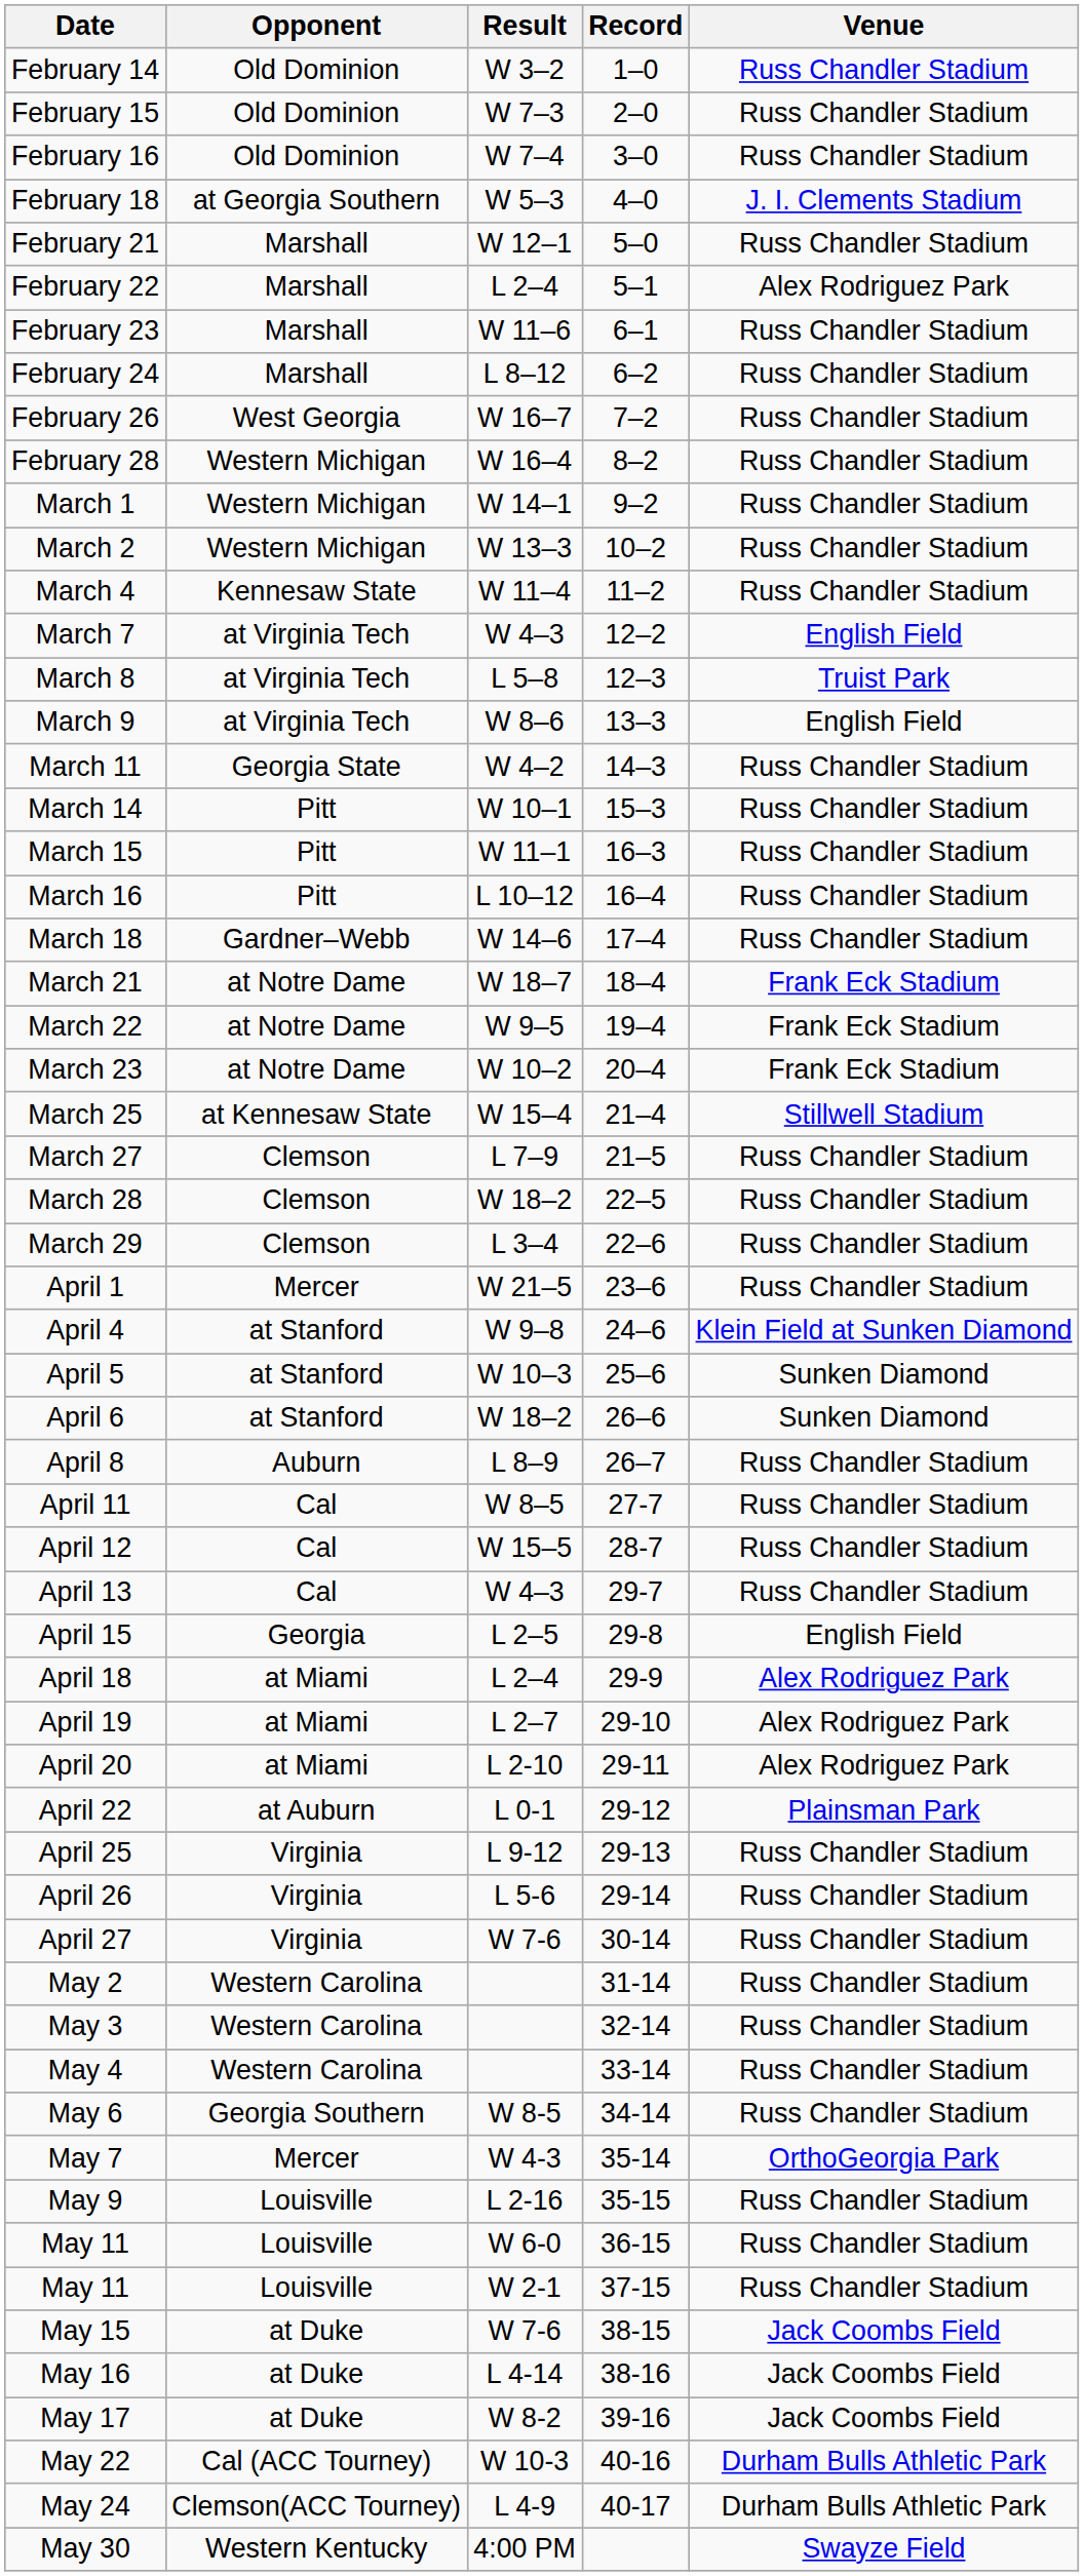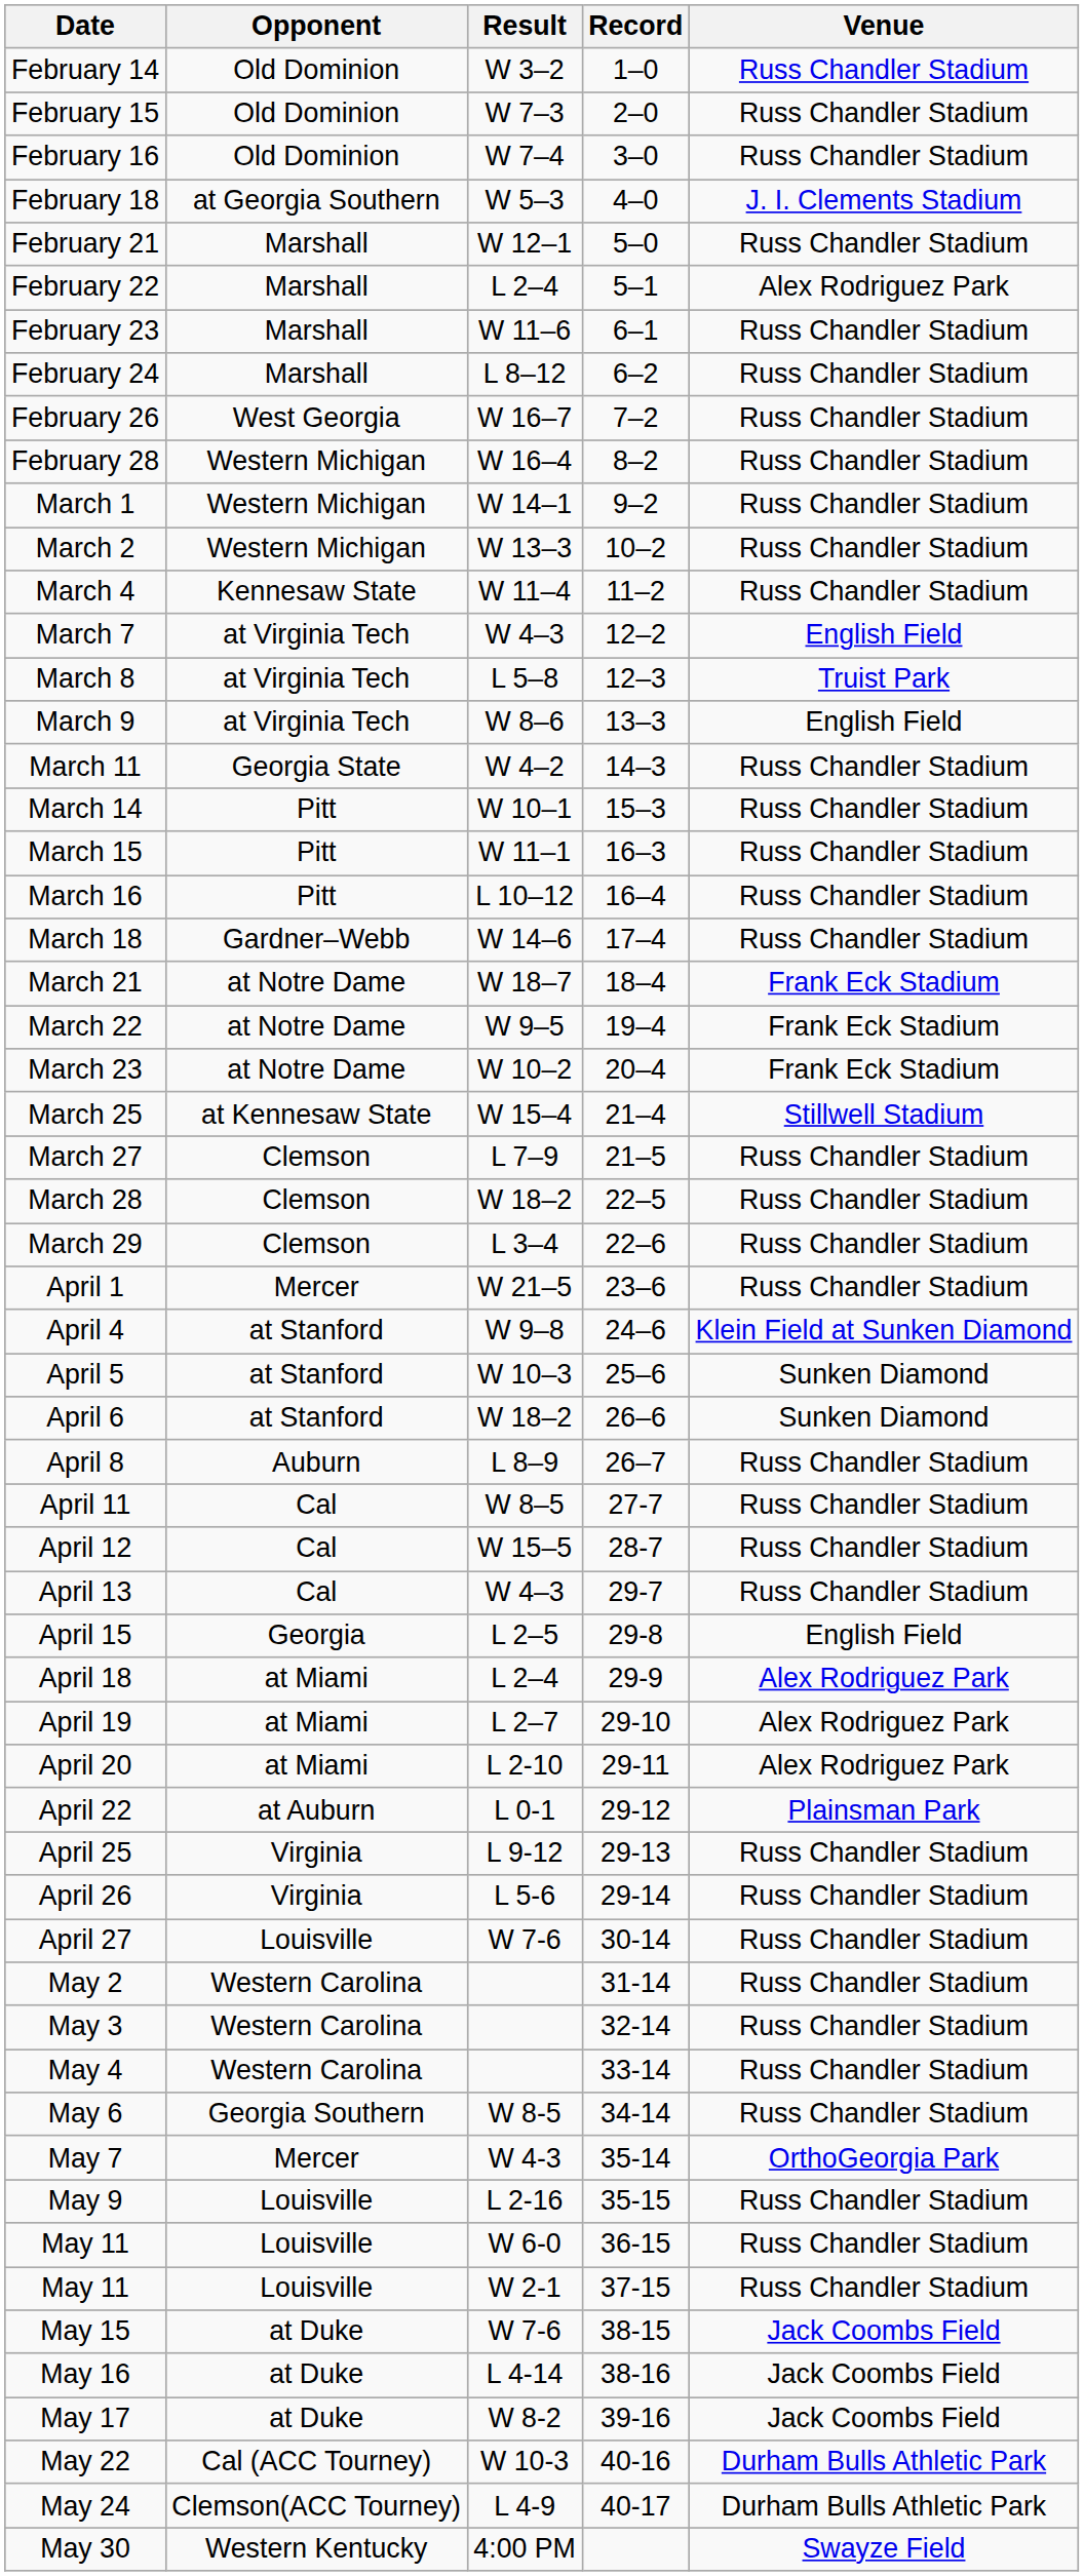 <table class="wikitable" style="text-align:center;">
 <tr>
 <th>Date</th>
 <th>Opponent</th>
 <th>Result</th>
 <th>Record</th>
 <th>Venue</th>
 </tr>
 <tr>
 <td>February 14</td>
 <td>Old Dominion</td>
 <td>W 3–2</td>
 <td>1–0</td>
 <td><a href='#'>Russ Chandler Stadium</a></td>
 </tr>
 <tr>
 <td>February 15</td>
 <td>Old Dominion</td>
 <td>W 7–3</td>
 <td>2–0</td>
 <td>Russ Chandler Stadium</td>
 </tr>
 <tr>
 <td>February 16</td>
 <td>Old Dominion</td>
 <td>W 7–4</td>
 <td>3–0</td>
 <td>Russ Chandler Stadium</td>
 </tr>
 <tr>
 <td>February 18</td>
 <td>at Georgia Southern</td>
 <td>W 5–3</td>
 <td>4–0</td>
 <td><a href='#'>J. I. Clements Stadium</a></td>
 </tr>
 <tr>
 <td>February 21</td>
 <td>Marshall</td>
 <td>W 12–1</td>
 <td>5–0</td>
 <td>Russ Chandler Stadium</td>
 </tr>
 <tr>
 <td>February 22</td>
 <td>Marshall</td>
 <td>L 2–4</td>
 <td>5–1</td>
 <td>Alex Rodriguez Park</td>
 </tr>
 <tr>
 <td>February 23</td>
 <td>Marshall</td>
 <td>W 11–6</td>
 <td>6–1</td>
 <td>Russ Chandler Stadium</td>
 </tr>
 <tr>
 <td>February 24</td>
 <td>Marshall</td>
 <td>L 8–12</td>
 <td>6–2</td>
 <td>Russ Chandler Stadium</td>
 </tr>
 <tr>
 <td>February 26</td>
 <td>West Georgia</td>
 <td>W 16–7</td>
 <td>7–2</td>
 <td>Russ Chandler Stadium</td>
 </tr>
 <tr>
 <td>February 28</td>
 <td>Western Michigan</td>
 <td>W 16–4</td>
 <td>8–2</td>
 <td>Russ Chandler Stadium</td>
 </tr>
 <tr>
 <td>March 1</td>
 <td>Western Michigan</td>
 <td>W 14–1</td>
 <td>9–2</td>
 <td>Russ Chandler Stadium</td>
 </tr>
 <tr>
 <td>March 2</td>
 <td>Western Michigan</td>
 <td>W 13–3</td>
 <td>10–2</td>
 <td>Russ Chandler Stadium</td>
 </tr>
 <tr>
 <td>March 4</td>
 <td>Kennesaw State</td>
 <td>W 11–4</td>
 <td>11–2</td>
 <td>Russ Chandler Stadium</td>
 </tr>
 <tr>
 <td>March 7</td>
 <td>at Virginia Tech</td>
 <td>W 4–3</td>
 <td>12–2</td>
 <td><a href='#'>English Field</a></td>
 </tr>
 <tr>
 <td>March 8</td>
 <td>at Virginia Tech</td>
 <td>L 5–8</td>
 <td>12–3</td>
 <td><a href='#'>Truist Park</a></td>
 </tr>
 <tr>
 <td>March 9</td>
 <td>at Virginia Tech</td>
 <td>W 8–6</td>
 <td>13–3</td>
 <td>English Field</td>
 </tr>
 <tr>
 <td>March 11</td>
 <td>Georgia State</td>
 <td>W 4–2</td>
 <td>14–3</td>
 <td>Russ Chandler Stadium</td>
 </tr>
 <tr>
 <td>March 14</td>
 <td>Pitt</td>
 <td>W 10–1</td>
 <td>15–3</td>
 <td>Russ Chandler Stadium</td>
 </tr>
 <tr>
 <td>March 15</td>
 <td>Pitt</td>
 <td>W 11–1</td>
 <td>16–3</td>
 <td>Russ Chandler Stadium</td>
 </tr>
 <tr>
 <td>March 16</td>
 <td>Pitt</td>
 <td>L 10–12</td>
 <td>16–4</td>
 <td>Russ Chandler Stadium</td>
 </tr>
 <tr>
 <td>March 18</td>
 <td>Gardner–Webb</td>
 <td>W 14–6</td>
 <td>17–4</td>
 <td>Russ Chandler Stadium</td>
 </tr>
 <tr>
 <td>March 21</td>
 <td>at Notre Dame</td>
 <td>W 18–7</td>
 <td>18–4</td>
 <td><a href='#'>Frank Eck Stadium</a></td>
 </tr>
 <tr>
 <td>March 22</td>
 <td>at Notre Dame</td>
 <td>W 9–5</td>
 <td>19–4</td>
 <td>Frank Eck Stadium</td>
 </tr>
 <tr>
 <td>March 23</td>
 <td>at Notre Dame</td>
 <td>W 10–2</td>
 <td>20–4</td>
 <td>Frank Eck Stadium</td>
 </tr>
 <tr>
 <td>March 25</td>
 <td>at Kennesaw State</td>
 <td>W 15–4</td>
 <td>21–4</td>
 <td><a href='#'>Stillwell Stadium</a></td>
 </tr>
 <tr>
 <td>March 27</td>
 <td>Clemson</td>
 <td>L 7–9</td>
 <td>21–5</td>
 <td>Russ Chandler Stadium</td>
 </tr>
 <tr>
 <td>March 28</td>
 <td>Clemson</td>
 <td>W 18–2</td>
 <td>22–5</td>
 <td>Russ Chandler Stadium</td>
 </tr>
 <tr>
 <td>March 29</td>
 <td>Clemson</td>
 <td>L 3–4</td>
 <td>22–6</td>
 <td>Russ Chandler Stadium</td>
 </tr>
 <tr>
 <td>April 1</td>
 <td>Mercer</td>
 <td>W 21–5</td>
 <td>23–6</td>
 <td>Russ Chandler Stadium</td>
 </tr>
 <tr>
 <td>April 4</td>
 <td>at Stanford</td>
 <td>W 9–8</td>
 <td>24–6</td>
 <td><a href='#'>Klein Field at Sunken Diamond</a></td>
 </tr>
 <tr>
 <td>April 5</td>
 <td>at Stanford</td>
 <td>W 10–3</td>
 <td>25–6</td>
 <td>Sunken Diamond</td>
 </tr>
 <tr>
 <td>April 6</td>
 <td>at Stanford</td>
 <td>W 18–2</td>
 <td>26–6</td>
 <td>Sunken Diamond</td>
 </tr>
 <tr>
 <td>April 8</td>
 <td>Auburn</td>
 <td>L 8–9</td>
 <td>26–7</td>
 <td>Russ Chandler Stadium</td>
 </tr>
 <tr>
 <td>April 11</td>
 <td>Cal</td>
 <td>W 8–5</td>
 <td>27-7</td>
 <td>Russ Chandler Stadium</td>
 </tr>
 <tr>
 <td>April 12</td>
 <td>Cal</td>
 <td>W 15–5</td>
 <td>28-7</td>
 <td>Russ Chandler Stadium</td>
 </tr>
 <tr>
 <td>April 13</td>
 <td>Cal</td>
 <td>W 4–3</td>
 <td>29-7</td>
 <td>Russ Chandler Stadium</td>
 </tr>
 <tr>
 <td>April 15</td>
 <td>Georgia</td>
 <td>L 2–5</td>
 <td>29-8</td>
 <td>English Field</td>
 </tr>
 <tr>
 <td>April 18</td>
 <td>at Miami</td>
 <td>L 2–4</td>
 <td>29-9</td>
 <td><a href='#'>Alex Rodriguez Park</a></td>
 </tr>
 <tr>
 <td>April 19</td>
 <td>at Miami</td>
 <td>L 2–7</td>
 <td>29-10</td>
 <td>Alex Rodriguez Park</td>
 </tr>
 <tr>
 <td>April 20</td>
 <td>at Miami</td>
 <td>L 2-10</td>
 <td>29-11</td>
 <td>Alex Rodriguez Park</td>
 </tr>
 <tr>
 <td>April 22</td>
 <td>at Auburn</td>
 <td>L 0-1</td>
 <td>29-12</td>
 <td><a href='#'>Plainsman Park</a></td>
 </tr>
 <tr>
 <td>April 25</td>
 <td>Virginia</td>
 <td>L 9-12</td>
 <td>29-13</td>
 <td>Russ Chandler Stadium</td>
 </tr>
 <tr>
 <td>April 26</td>
 <td>Virginia</td>
 <td>L 5-6</td>
 <td>29-14</td>
 <td>Russ Chandler Stadium</td>
 </tr>
 <tr>
 <td>April 27</td>
-<td>Virginia</td>
+<td>Louisville</td>
 <td>W 7-6</td>
 <td>30-14</td>
 <td>Russ Chandler Stadium</td>
 </tr>
 <tr>
 <td>May 2</td>
 <td>Western Carolina</td>
 <td></td>
 <td>31-14</td>
 <td>Russ Chandler Stadium</td>
 </tr>
 <tr>
 <td>May 3</td>
 <td>Western Carolina</td>
 <td></td>
 <td>32-14</td>
 <td>Russ Chandler Stadium</td>
 </tr>
 <tr>
 <td>May 4</td>
 <td>Western Carolina</td>
 <td></td>
 <td>33-14</td>
 <td>Russ Chandler Stadium</td>
 </tr>
 <tr>
 <td>May 6</td>
 <td>Georgia Southern</td>
 <td>W 8-5</td>
 <td>34-14</td>
 <td>Russ Chandler Stadium</td>
 </tr>
 <tr>
 <td>May 7</td>
 <td>Mercer</td>
 <td>W 4-3</td>
 <td>35-14</td>
 <td><a href='#'>OrthoGeorgia Park</a></td>
 </tr>
 <tr>
 <td>May 9</td>
 <td>Louisville</td>
 <td>L 2-16</td>
 <td>35-15</td>
 <td>Russ Chandler Stadium</td>
 </tr>
 <tr>
 <td>May 11</td>
 <td>Louisville</td>
 <td>W 6-0</td>
 <td>36-15</td>
 <td>Russ Chandler Stadium</td>
 </tr>
 <tr>
 <td>May 11</td>
 <td>Louisville</td>
 <td>W 2-1</td>
 <td>37-15</td>
 <td>Russ Chandler Stadium</td>
 </tr>
 <tr>
 <td>May 15</td>
 <td>at Duke</td>
 <td>W 7-6</td>
 <td>38-15</td>
 <td><a href='#'>Jack Coombs Field</a></td>
 </tr>
 <tr>
 <td>May 16</td>
 <td>at Duke</td>
 <td>L 4-14</td>
 <td>38-16</td>
 <td>Jack Coombs Field</td>
 </tr>
 <tr>
 <td>May 17</td>
 <td>at Duke</td>
 <td>W 8-2</td>
 <td>39-16</td>
 <td>Jack Coombs Field</td>
 </tr>
 <tr>
 <td>May 22</td>
 <td>Cal (ACC Tourney)</td>
 <td>W 10-3</td>
 <td>40-16</td>
 <td><a href='#'>Durham Bulls Athletic Park</a></td>
 </tr>
 <tr>
 <td>May 24</td>
 <td>Clemson(ACC Tourney)</td>
 <td>L 4-9</td>
 <td>40-17</td>
 <td>Durham Bulls Athletic Park</td>
 </tr>
 <tr>
 <td>May 30</td>
 <td>Western Kentucky</td>
 <td>4:00 PM</td>
 <td></td>
 <td><a href='#'>Swayze Field</a></td>
 </tr>
 </table>
